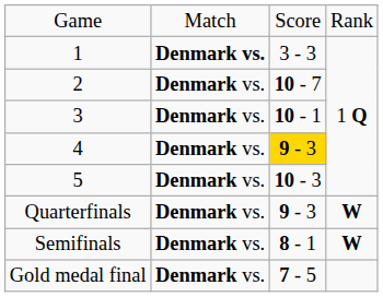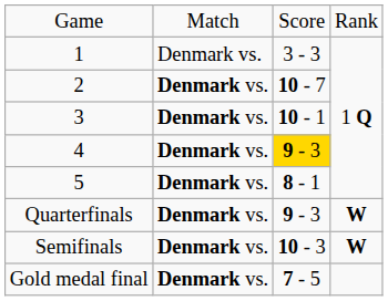 <table class="wikitable">
 <tr>
 <td style="text-align:center;">Game</td>
 <td style="text-align:center;">Match</td>
 <td style="text-align:center;">Score</td>
 <td style="text-align:center;">Rank</td>
 </tr>
 <tr>
 <td style="text-align:center;">1</td>
-<td><strong>Denmark vs. </strong></td>
+<td>Denmark vs. </td>
 <td style="text-align:center;">3 - 3</td>
 <td rowspan="5" style="text-align:center;">1 <strong>Q</strong></td>
 </tr>
 <tr>
 <td style="text-align:center;">2</td>
 <td><strong>Denmark</strong> vs. </td>
 <td style="text-align:center;"><strong>10</strong> - 7</td>
 </tr>
 <tr>
 <td style="text-align:center;">3</td>
 <td><strong>Denmark</strong> vs. </td>
 <td style="text-align:center;"><strong>10</strong> - 1</td>
 </tr>
 <tr>
 <td style="text-align:center;">4</td>
 <td><strong>Denmark</strong> vs. </td>
 <td style="background: gold; text-align:center;"><strong>9</strong> - 3</td>
 </tr>
 <tr>
 <td style="text-align:center;">5</td>
 <td><strong>Denmark</strong> vs. </td>
-<td style="text-align:center;"><strong>10</strong> - 3</td>
+<td style="text-align:center;"><strong>8</strong> - 1</td>
 </tr>
 <tr>
 <td style="text-align:center;">Quarterfinals</td>
 <td><strong>Denmark</strong> vs. </td>
 <td style="text-align:center;"><strong>9</strong> - 3</td>
 <td style="text-align:center;"><strong>W</strong></td>
 </tr>
 <tr>
 <td style="text-align:center;">Semifinals</td>
 <td><strong>Denmark</strong> vs. </td>
-<td style="text-align:center;"><strong>8</strong> - 1</td>
+<td style="text-align:center;"><strong>10</strong> - 3</td>
 <td style="text-align:center;"><strong>W</strong></td>
 </tr>
 <tr>
 <td style="text-align:center;">Gold medal final</td>
 <td><strong>Denmark</strong> vs. </td>
 <td style="text-align:center;"><strong>7</strong> - 5</td>
 <td style="text-align:center;"></td>
 </tr>
 </table>
